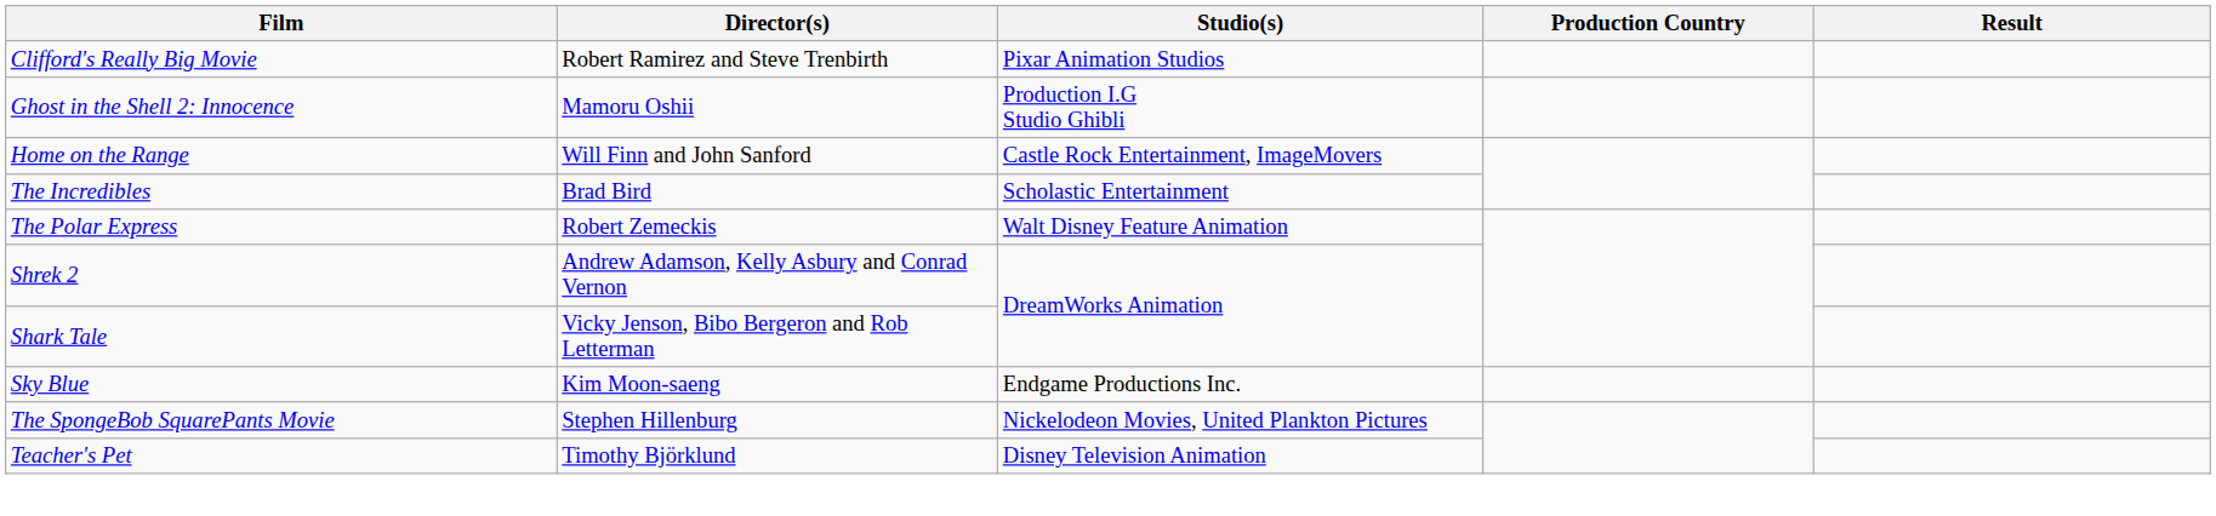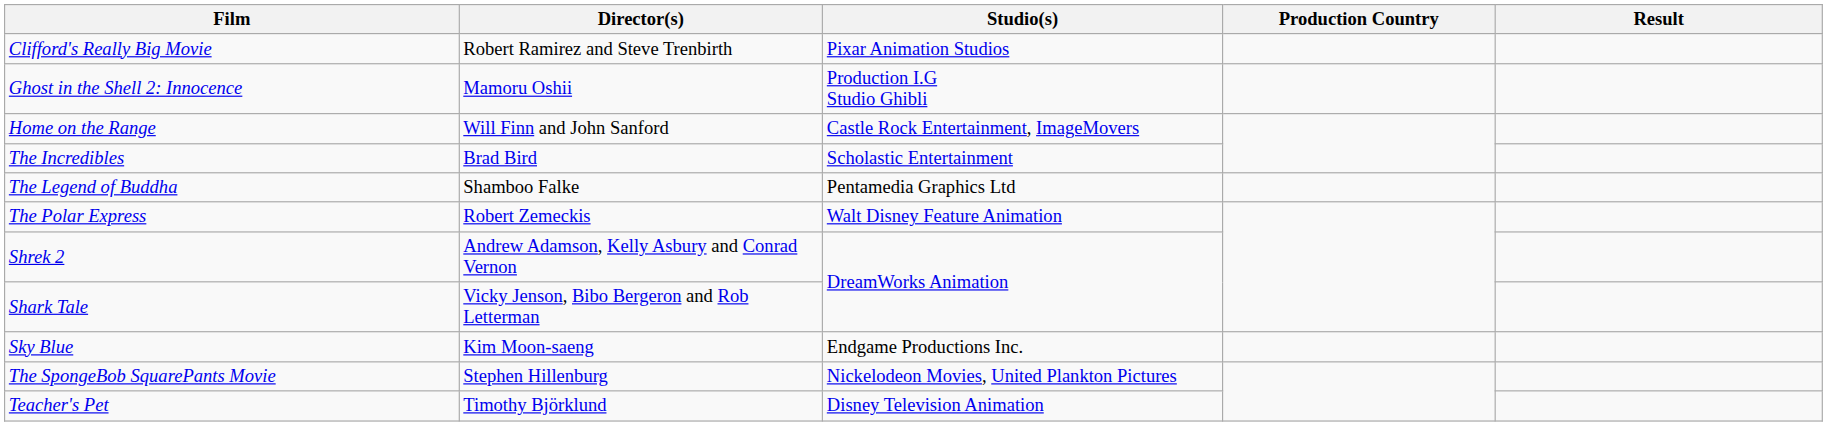 <table class="wikitable">
 <tr>
 <th scope="col" style="width:25%;">Film</th>
 <th scope="col" style="width:20%;">Director(s)</th>
 <th scope="col" style="width:22%;">Studio(s)</th>
 <th scope="col" style="width:15%;">Production Country</th>
 <th scope="col">Result</th>
 </tr>
 <tr>
 <td><em><a href='#'>Clifford's Really Big Movie</a></em></td>
 <td>Robert Ramirez and Steve Trenbirth</td>
 <td><a href='#'>Pixar Animation Studios</a></td>
 <td></td>
 <td></td>
 </tr>
 <tr>
 <td><em><a href='#'>Ghost in the Shell 2: Innocence</a></em></td>
 <td><a href='#'>Mamoru Oshii</a></td>
 <td><a href='#'>Production I.G</a> <br> <a href='#'>Studio Ghibli</a></td>
 <td></td>
 <td></td>
 </tr>
 <tr>
 <td><em><a href='#'>Home on the Range</a></em></td>
 <td><a href='#'>Will Finn</a> and John Sanford</td>
 <td><a href='#'>Castle Rock Entertainment</a>, <a href='#'>ImageMovers</a></td>
 <td rowspan="2"></td>
 <td></td>
 </tr>
 <tr>
 <td><em><a href='#'>The Incredibles</a></em></td>
 <td><a href='#'>Brad Bird</a></td>
 <td><a href='#'>Scholastic Entertainment</a></td>
+<td></td>
+</tr>
+<tr>
+<td><em><a href='#'>The Legend of Buddha</a></em></td>
+<td>Shamboo Falke</td>
+<td>Pentamedia Graphics Ltd</td>
+<td></td>
 <td></td>
 </tr>
 <tr>
 <td><em><a href='#'>The Polar Express</a></em></td>
 <td><a href='#'>Robert Zemeckis</a></td>
 <td><a href='#'>Walt Disney Feature Animation</a></td>
 <td rowspan="3"></td>
 <td></td>
 </tr>
 <tr>
 <td><em><a href='#'>Shrek 2</a></em></td>
 <td><a href='#'>Andrew Adamson</a>, <a href='#'>Kelly Asbury</a> and <a href='#'>Conrad Vernon</a></td>
 <td rowspan="2"><a href='#'>DreamWorks Animation</a></td>
 <td></td>
 </tr>
 <tr>
 <td><em><a href='#'>Shark Tale</a></em></td>
 <td><a href='#'>Vicky Jenson</a>, <a href='#'>Bibo Bergeron</a> and <a href='#'>Rob Letterman</a></td>
 <td></td>
 </tr>
 <tr>
 <td><em><a href='#'>Sky Blue</a></em></td>
 <td><a href='#'>Kim Moon-saeng</a></td>
 <td>Endgame Productions Inc.</td>
 <td></td>
 <td></td>
 </tr>
 <tr>
 <td><em><a href='#'>The SpongeBob SquarePants Movie</a></em></td>
 <td><a href='#'>Stephen Hillenburg</a></td>
 <td><a href='#'>Nickelodeon Movies</a>, <a href='#'>United Plankton Pictures</a></td>
 <td rowspan="2"></td>
 <td></td>
 </tr>
 <tr>
 <td><em><a href='#'>Teacher's Pet</a></em></td>
 <td><a href='#'>Timothy Björklund</a></td>
 <td><a href='#'>Disney Television Animation</a></td>
 <td></td>
 </tr>
 </table>
